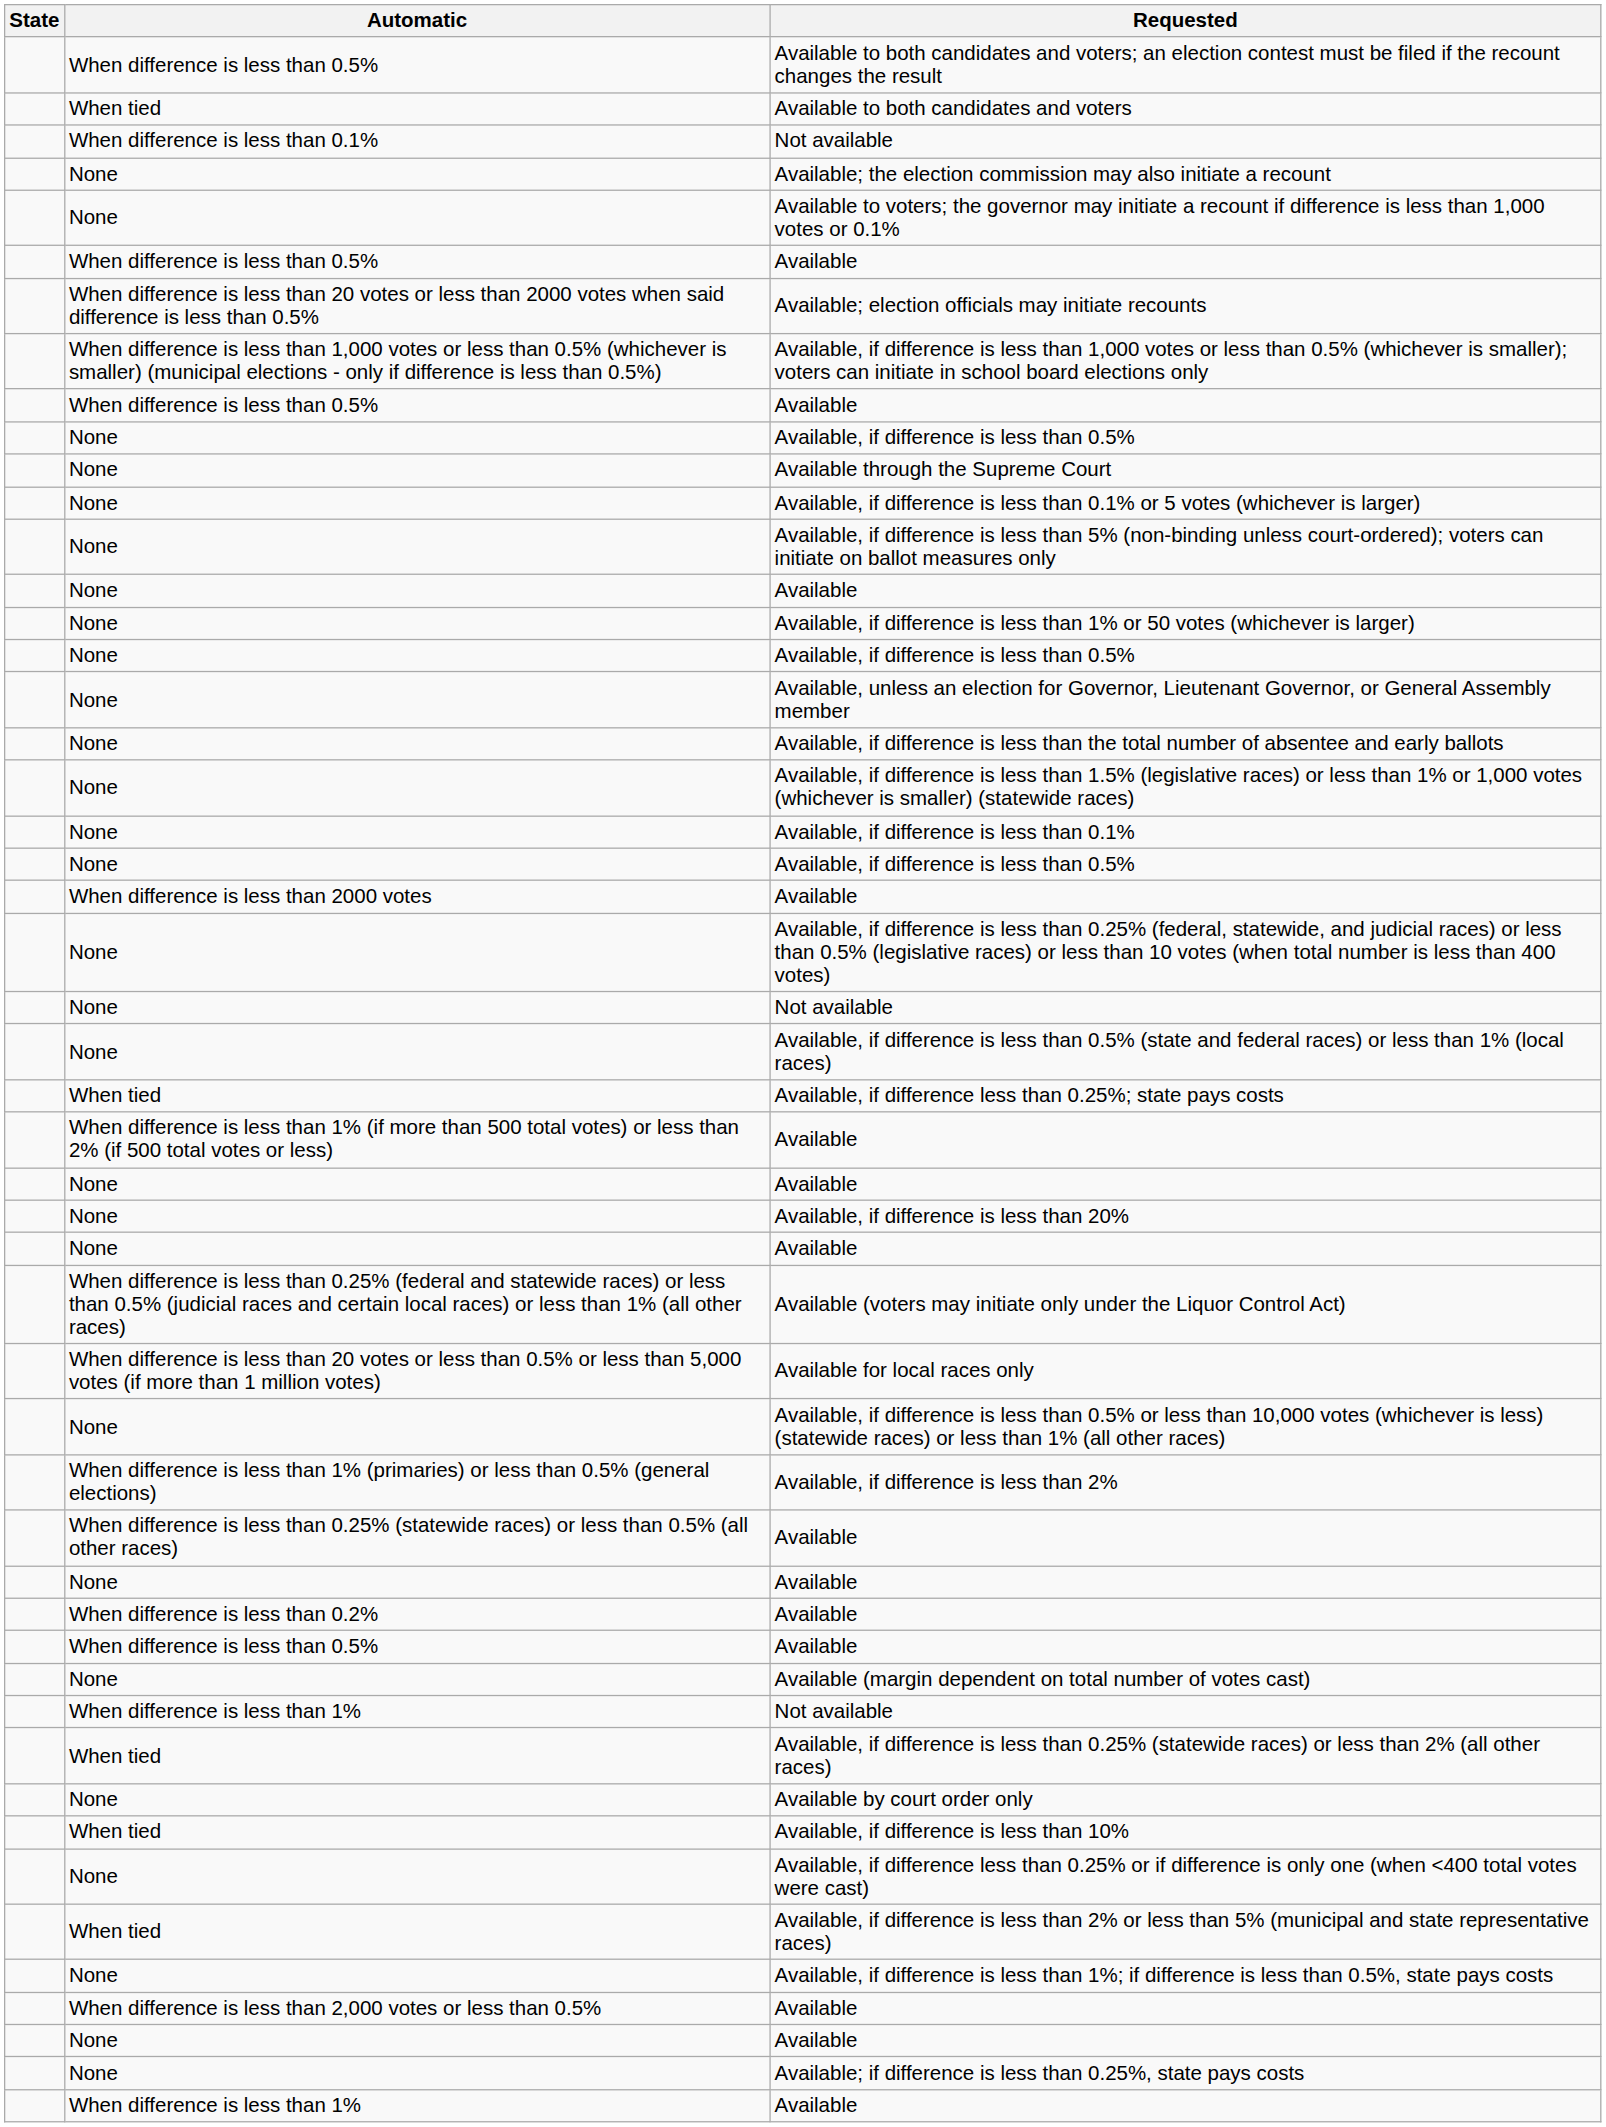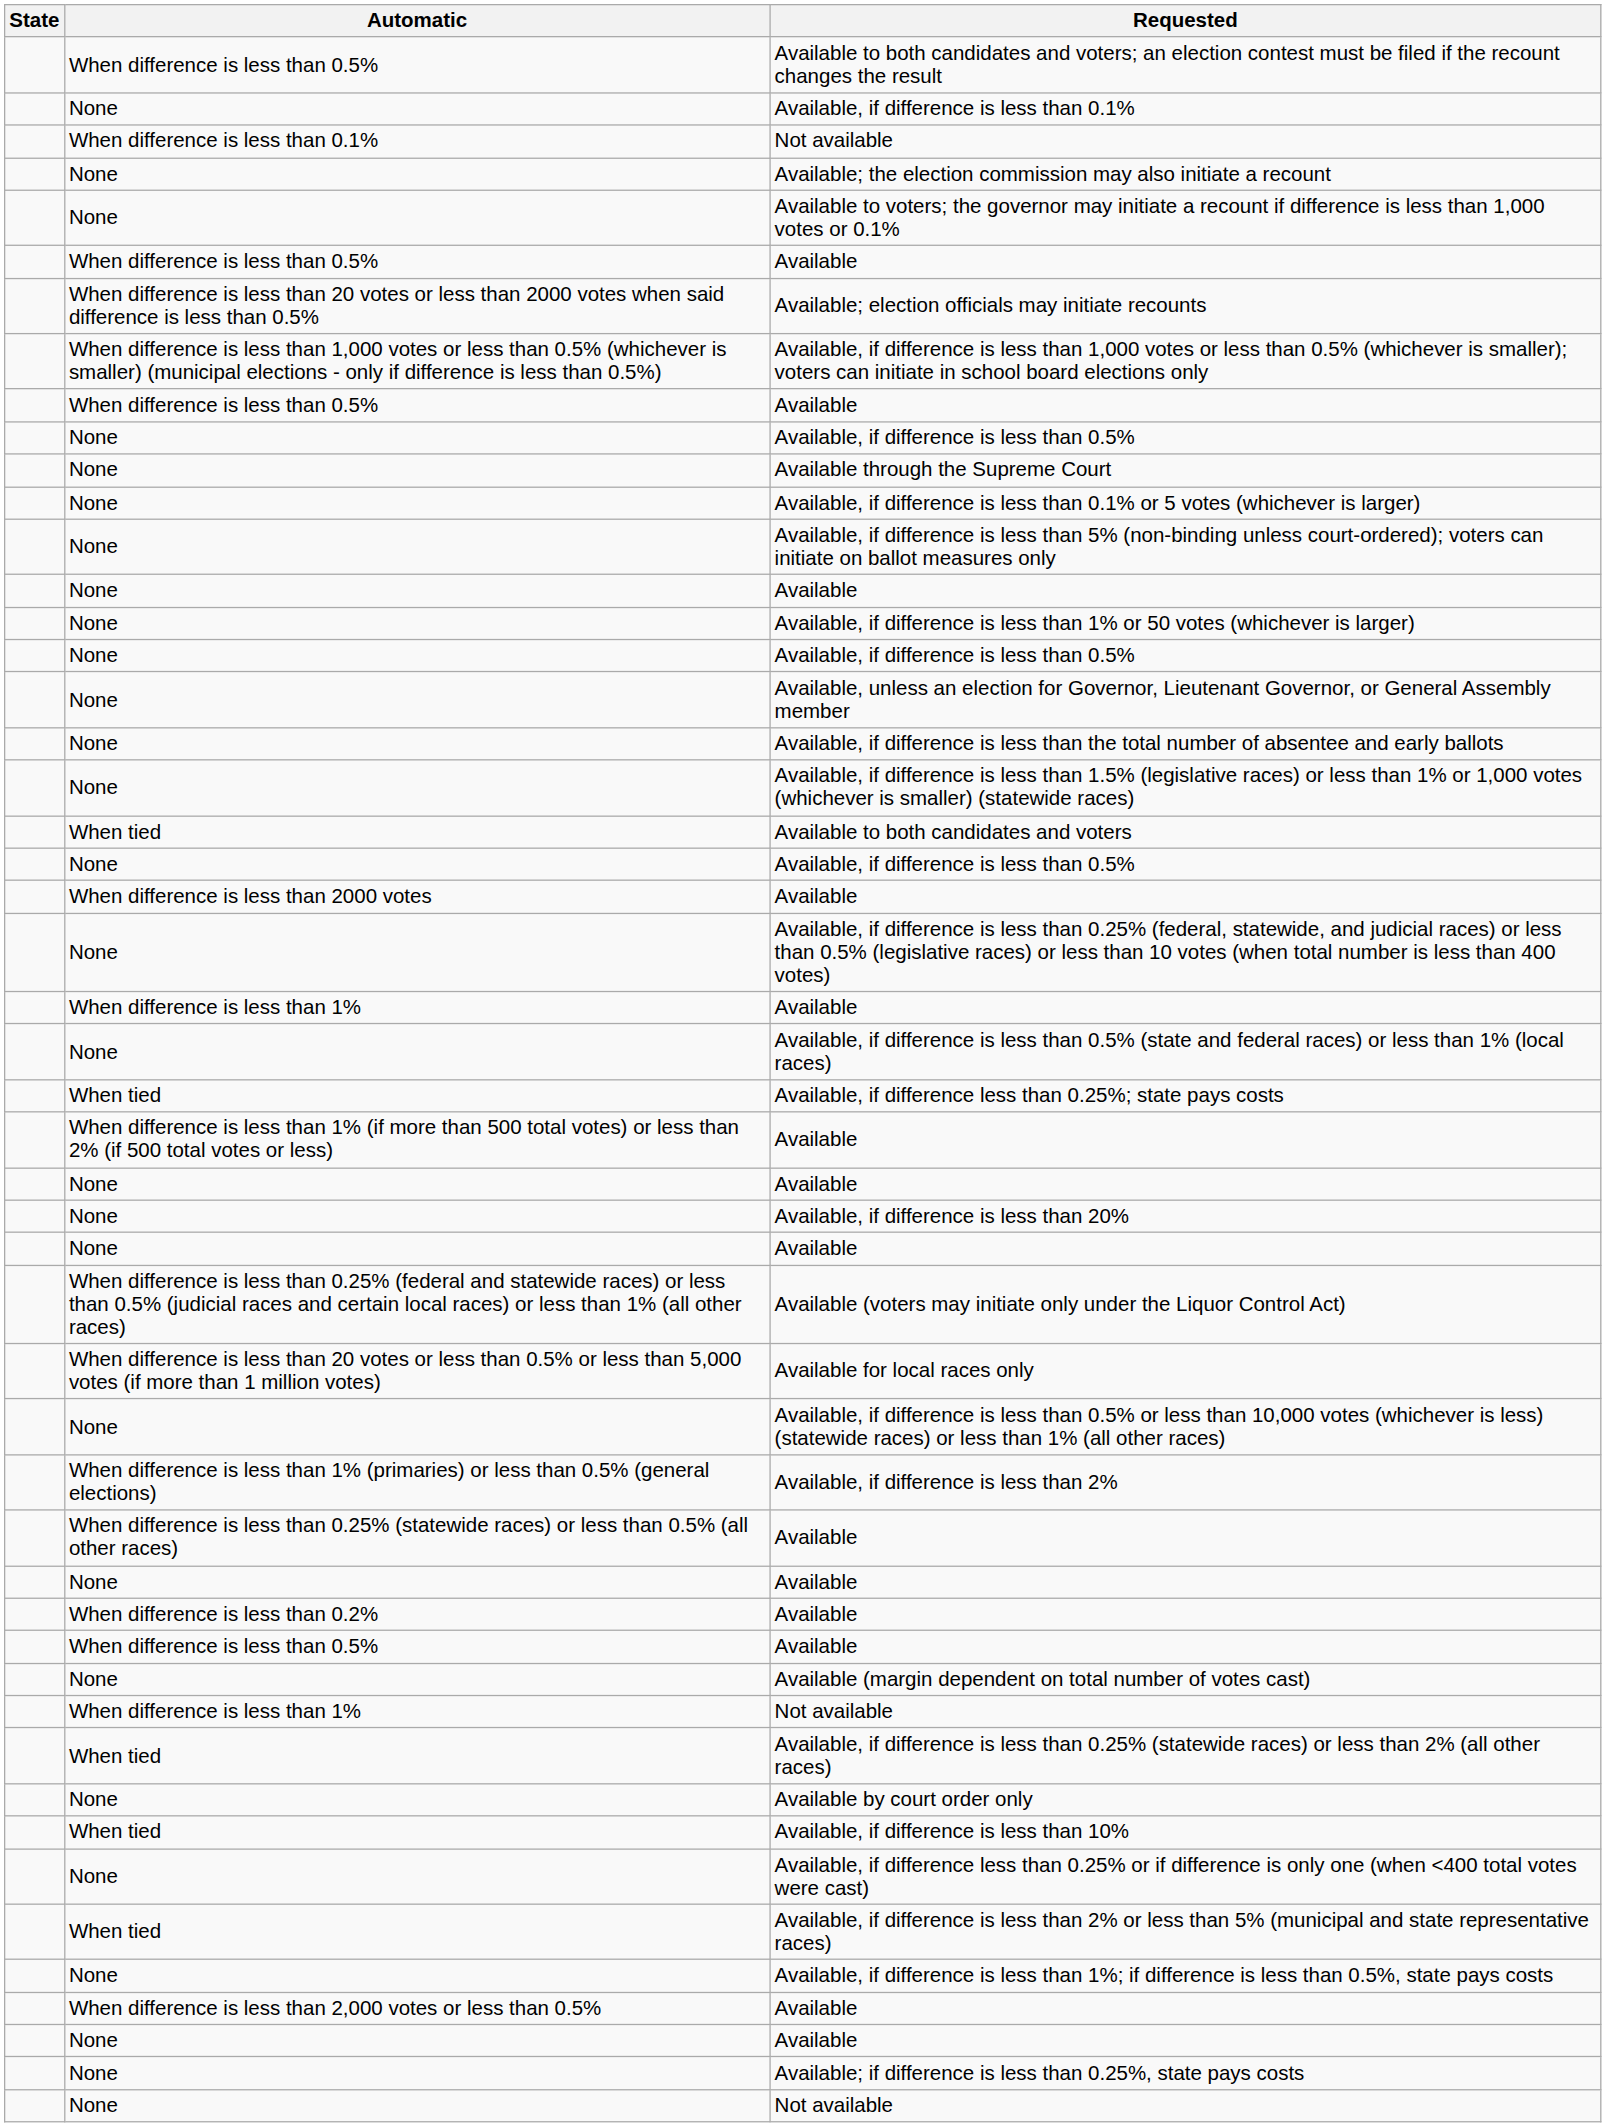 <table class="wikitable">
 <tr>
 <th>State</th>
 <th>Automatic</th>
 <th>Requested</th>
 </tr>
 <tr>
 <td></td>
 <td>When difference is less than 0.5%</td>
 <td>Available to both candidates and voters; an election contest must be filed if the recount changes the result</td>
 </tr>
 <tr>
 <td></td>
-<td>When tied</td>
-<td>Available to both candidates and voters</td>
+<td>None</td>
+<td>Available, if difference is less than 0.1%</td>
 </tr>
 <tr>
 <td></td>
 <td>When difference is less than 0.1%</td>
 <td>Not available</td>
 </tr>
 <tr>
 <td></td>
 <td>None</td>
 <td>Available; the election commission may also initiate a recount</td>
 </tr>
 <tr>
 <td></td>
 <td>None</td>
 <td>Available to voters; the governor may initiate a recount if difference is less than 1,000 votes or 0.1%</td>
 </tr>
 <tr>
 <td></td>
 <td>When difference is less than 0.5%</td>
 <td>Available</td>
 </tr>
 <tr>
 <td></td>
 <td>When difference is less than 20 votes or less than 2000 votes when said difference is less than 0.5%</td>
 <td>Available; election officials may initiate recounts</td>
 </tr>
 <tr>
 <td></td>
 <td>When difference is less than 1,000 votes or less than 0.5% (whichever is smaller) (municipal elections - only if difference is less than 0.5%)</td>
 <td>Available, if difference is less than 1,000 votes or less than 0.5% (whichever is smaller); voters can initiate in school board elections only</td>
 </tr>
 <tr>
 <td></td>
 <td>When difference is less than 0.5%</td>
 <td>Available</td>
 </tr>
 <tr>
 <td></td>
 <td>None</td>
 <td>Available, if difference is less than 0.5%</td>
 </tr>
 <tr>
 <td></td>
 <td>None</td>
 <td>Available through the Supreme Court</td>
 </tr>
 <tr>
 <td></td>
 <td>None</td>
 <td>Available, if difference is less than 0.1% or 5 votes (whichever is larger)</td>
 </tr>
 <tr>
 <td></td>
 <td>None</td>
 <td>Available, if difference is less than 5% (non-binding unless court-ordered); voters can initiate on ballot measures only</td>
 </tr>
 <tr>
 <td></td>
 <td>None</td>
 <td>Available</td>
 </tr>
 <tr>
 <td></td>
 <td>None</td>
 <td>Available, if difference is less than 1% or 50 votes (whichever is larger)</td>
 </tr>
 <tr>
 <td></td>
 <td>None</td>
 <td>Available, if difference is less than 0.5%</td>
 </tr>
 <tr>
 <td></td>
 <td>None</td>
 <td>Available, unless an election for Governor, Lieutenant Governor, or General Assembly member</td>
 </tr>
 <tr>
 <td></td>
 <td>None</td>
 <td>Available, if difference is less than the total number of absentee and early ballots</td>
 </tr>
 <tr>
 <td></td>
 <td>None</td>
 <td>Available, if difference is less than 1.5% (legislative races) or less than 1% or 1,000 votes (whichever is smaller) (statewide races)</td>
 </tr>
 <tr>
 <td></td>
-<td>None</td>
-<td>Available, if difference is less than 0.1%</td>
+<td>When tied</td>
+<td>Available to both candidates and voters</td>
 </tr>
 <tr>
 <td></td>
 <td>None</td>
 <td>Available, if difference is less than 0.5%</td>
 </tr>
 <tr>
 <td></td>
 <td>When difference is less than 2000 votes</td>
 <td>Available</td>
 </tr>
 <tr>
 <td></td>
 <td>None</td>
 <td>Available, if difference is less than 0.25% (federal, statewide, and judicial races) or less than 0.5% (legislative races) or less than 10 votes (when total number is less than 400 votes)</td>
 </tr>
 <tr>
 <td></td>
-<td>None</td>
-<td>Not available</td>
+<td>When difference is less than 1%</td>
+<td>Available</td>
 </tr>
 <tr>
 <td></td>
 <td>None</td>
 <td>Available, if difference is less than 0.5% (state and federal races) or less than 1% (local races)</td>
 </tr>
 <tr>
 <td></td>
 <td>When tied</td>
 <td>Available, if difference less than 0.25%; state pays costs</td>
 </tr>
 <tr>
 <td></td>
 <td>When difference is less than 1% (if more than 500 total votes) or less than 2% (if 500 total votes or less)</td>
 <td>Available</td>
 </tr>
 <tr>
 <td></td>
 <td>None</td>
 <td>Available</td>
 </tr>
 <tr>
 <td></td>
 <td>None</td>
 <td>Available, if difference is less than 20%</td>
 </tr>
 <tr>
 <td></td>
 <td>None</td>
 <td>Available</td>
 </tr>
 <tr>
 <td></td>
 <td>When difference is less than 0.25% (federal and statewide races) or less than 0.5% (judicial races and certain local races) or less than 1% (all other races)</td>
 <td>Available (voters may initiate only under the Liquor Control Act)</td>
 </tr>
 <tr>
 <td></td>
 <td>When difference is less than 20 votes or less than 0.5% or less than 5,000 votes (if more than 1 million votes)</td>
 <td>Available for local races only</td>
 </tr>
 <tr>
 <td></td>
 <td>None</td>
 <td>Available, if difference is less than 0.5% or less than 10,000 votes (whichever is less) (statewide races) or less than 1% (all other races)</td>
 </tr>
 <tr>
 <td></td>
 <td>When difference is less than 1% (primaries) or less than 0.5% (general elections)</td>
 <td>Available, if difference is less than 2%</td>
 </tr>
 <tr>
 <td></td>
 <td>When difference is less than 0.25% (statewide races) or less than 0.5% (all other races)</td>
 <td>Available</td>
 </tr>
 <tr>
 <td></td>
 <td>None</td>
 <td>Available</td>
 </tr>
 <tr>
 <td></td>
 <td>When difference is less than 0.2%</td>
 <td>Available</td>
 </tr>
 <tr>
 <td></td>
 <td>When difference is less than 0.5%</td>
 <td>Available</td>
 </tr>
 <tr>
 <td></td>
 <td>None</td>
 <td>Available (margin dependent on total number of votes cast)</td>
 </tr>
 <tr>
 <td></td>
 <td>When difference is less than 1%</td>
 <td>Not available</td>
 </tr>
 <tr>
 <td></td>
 <td>When tied</td>
 <td>Available, if difference is less than 0.25% (statewide races) or less than 2% (all other races)</td>
 </tr>
 <tr>
 <td></td>
 <td>None</td>
 <td>Available by court order only</td>
 </tr>
 <tr>
 <td></td>
 <td>When tied</td>
 <td>Available, if difference is less than 10%</td>
 </tr>
 <tr>
 <td></td>
 <td>None</td>
 <td>Available, if difference less than 0.25% or if difference is only one (when <400 total votes were cast)</td>
 </tr>
 <tr>
 <td></td>
 <td>When tied</td>
 <td>Available, if difference is less than 2% or less than 5% (municipal and state representative races)</td>
 </tr>
 <tr>
 <td></td>
 <td>None</td>
 <td>Available, if difference is less than 1%; if difference is less than 0.5%, state pays costs</td>
 </tr>
 <tr>
 <td></td>
 <td>When difference is less than 2,000 votes or less than 0.5%</td>
 <td>Available</td>
 </tr>
 <tr>
 <td></td>
 <td>None</td>
 <td>Available</td>
 </tr>
 <tr>
 <td></td>
 <td>None</td>
 <td>Available; if difference is less than 0.25%, state pays costs</td>
 </tr>
 <tr>
 <td></td>
-<td>When difference is less than 1%</td>
-<td>Available</td>
+<td>None</td>
+<td>Not available</td>
 </tr>
 </table>
